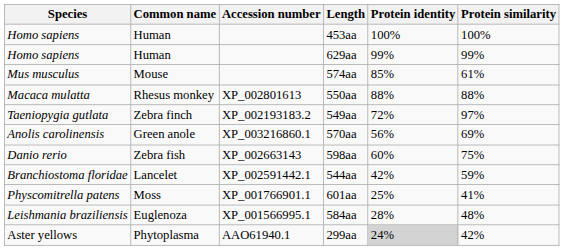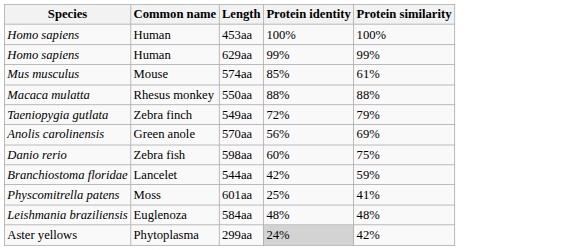 <table class="wikitable">
 <tr>
 <th>Species</th>
 <th>Common name</th>
-<th>Accession number</th>
 <th>Length</th>
 <th>Protein identity</th>
 <th>Protein similarity</th>
 </tr>
 <tr>
 <td><em>Homo sapiens</em></td>
 <td>Human</td>
-<td></td>
 <td>453aa</td>
 <td>100%</td>
 <td>100%</td>
 </tr>
 <tr>
 <td><em>Homo sapiens</em></td>
 <td>Human</td>
-<td></td>
 <td>629aa</td>
 <td>99%</td>
 <td>99%</td>
 </tr>
 <tr>
 <td><em>Mus musculus</em></td>
 <td>Mouse</td>
-<td></td>
 <td>574aa</td>
 <td>85%</td>
 <td>61%</td>
 </tr>
 <tr>
 <td><em>Macaca mulatta</em></td>
 <td>Rhesus monkey</td>
-<td>XP_002801613</td>
 <td>550aa</td>
 <td>88%</td>
 <td>88%</td>
 </tr>
 <tr>
 <td><em>Taeniopygia gutlata</em></td>
 <td>Zebra finch</td>
-<td>XP_002193183.2</td>
 <td>549aa</td>
 <td>72%</td>
-<td>97%</td>
+<td>79%</td>
 </tr>
 <tr>
 <td><em>Anolis carolinensis</em></td>
 <td>Green anole</td>
-<td>XP_003216860.1</td>
 <td>570aa</td>
 <td>56%</td>
 <td>69%</td>
 </tr>
 <tr>
 <td><em>Danio rerio</em></td>
 <td>Zebra fish</td>
-<td>XP_002663143</td>
 <td>598aa</td>
 <td>60%</td>
 <td>75%</td>
 </tr>
 <tr>
 <td><em>Branchiostoma floridae</em></td>
 <td>Lancelet</td>
-<td>XP_002591442.1</td>
 <td>544aa</td>
 <td>42%</td>
 <td>59%</td>
 </tr>
 <tr>
 <td><em>Physcomitrella patens</em></td>
 <td>Moss</td>
-<td>XP_001766901.1</td>
 <td>601aa</td>
 <td>25%</td>
 <td>41%</td>
 </tr>
 <tr>
 <td><em>Leishmania braziliensis</em></td>
 <td>Euglenoza</td>
-<td>XP_001566995.1</td>
 <td>584aa</td>
-<td>28%</td>
+<td>48%</td>
 <td>48%</td>
 </tr>
 <tr>
 <td>Aster yellows</td>
 <td>Phytoplasma</td>
-<td>AAO61940.1</td>
 <td>299aa</td>
 <td style="background: lightgrey;">24%</td>
 <td>42%</td>
 </tr>
 </table>
